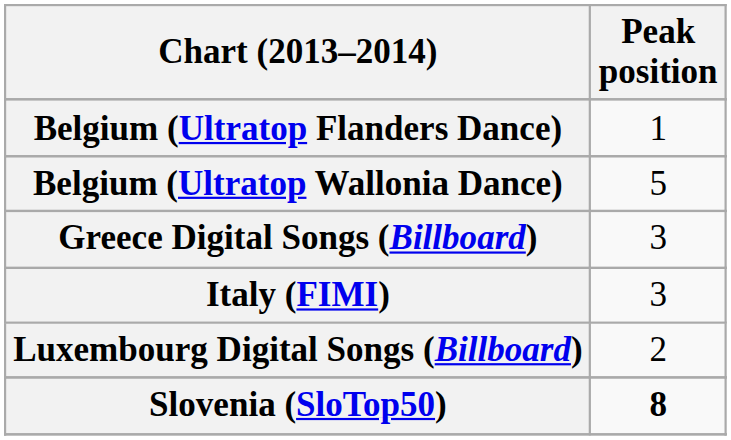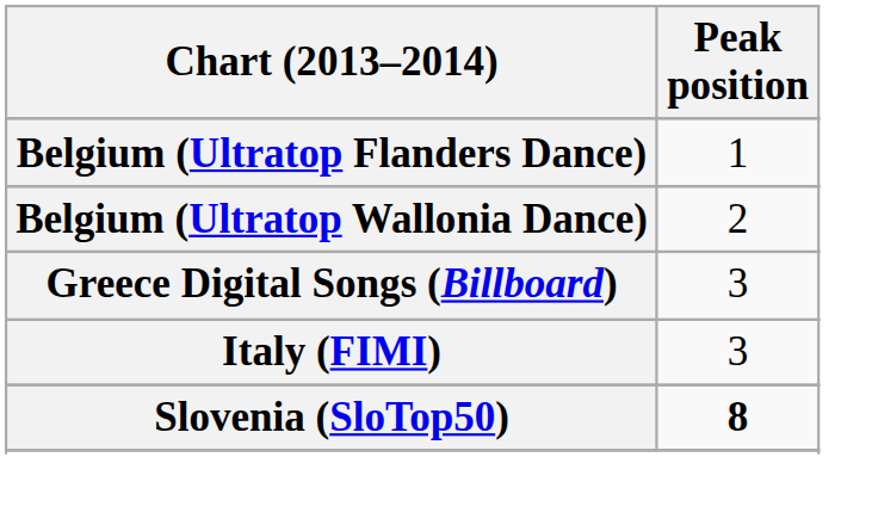 <table class="wikitable plainrowheaders sortable" style="text-align:center;">
 <tr>
 <th scope="col">Chart (2013–2014)</th>
 <th scope="col">Peak<br>position</th>
 </tr>
 <tr>
 </tr>
 <tr>
 </tr>
 <tr>
 <th scope="row">Belgium (<a href='#'>Ultratop</a> Flanders Dance)</th>
 <td align=center>1</td>
 </tr>
 <tr>
 </tr>
 <tr>
 <th scope="row">Belgium (<a href='#'>Ultratop</a> Wallonia Dance)</th>
-<td align=center>5</td>
+<td align=center>2</td>
 </tr>
 <tr>
 </tr>
 <tr>
 </tr>
 <tr>
 </tr>
 <tr>
 </tr>
 <tr>
 </tr>
 <tr>
 </tr>
 <tr>
 </tr>
 <tr>
 <th scope="row">Greece Digital Songs (<em><a href='#'>Billboard</a></em>)</th>
 <td style="text-align:center;">3</td>
 </tr>
 <tr>
 </tr>
 <tr>
 </tr>
 <tr>
 </tr>
 <tr>
 </tr>
 <tr>
 </tr>
 <tr>
 <th scope="row">Italy (<a href='#'>FIMI</a>)</th>
 <td style="text-align:center;">3</td>
-</tr>
-<tr>
-<th scope="row">Luxembourg Digital Songs (<em><a href='#'>Billboard</a></em>)</th>
-<td style="text-align:center;">2</td>
 </tr>
 <tr>
 </tr>
 <tr>
 </tr>
 <tr>
 </tr>
 <tr>
 </tr>
 <tr>
 </tr>
 <tr>
 </tr>
 <tr>
 </tr>
 <tr>
 </tr>
 <tr>
 <th scope="row">Slovenia (<a href='#'>SloTop50</a>)</th>
 <td align=center><strong>8</strong></td>
 </tr>
 <tr>
 </tr>
 <tr>
 </tr>
 <tr>
 </tr>
 <tr>
 </tr>
 <tr>
 </tr>
 <tr>
 </tr>
 <tr>
 </tr>
 </table>
